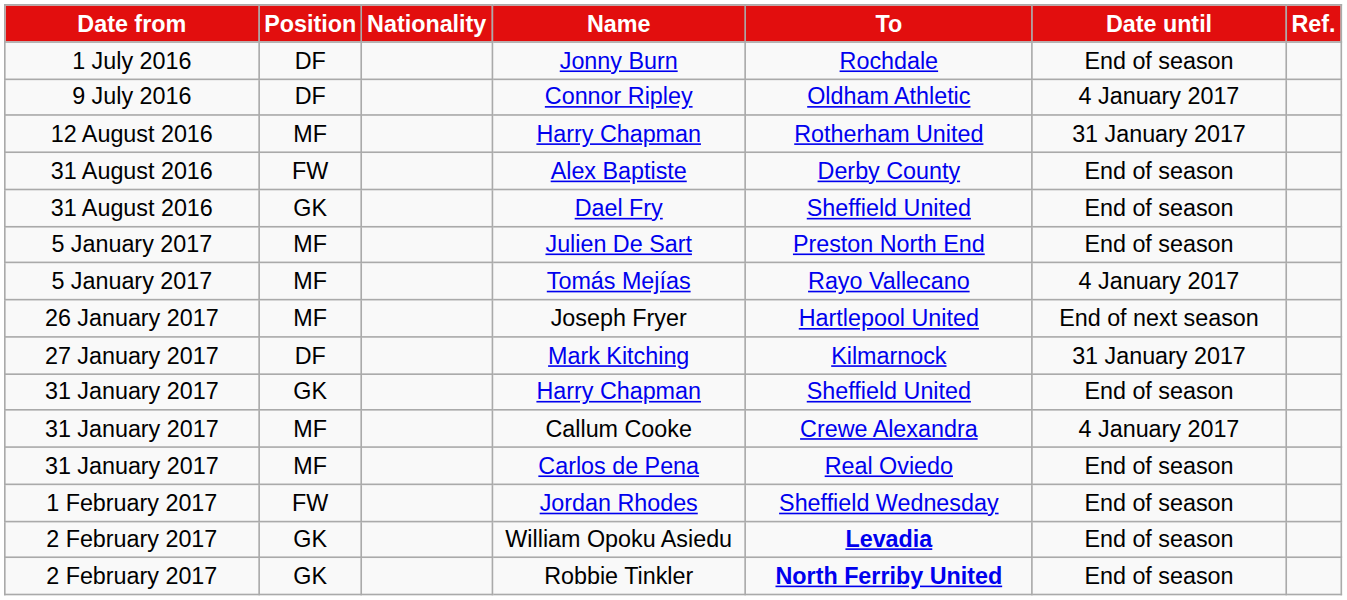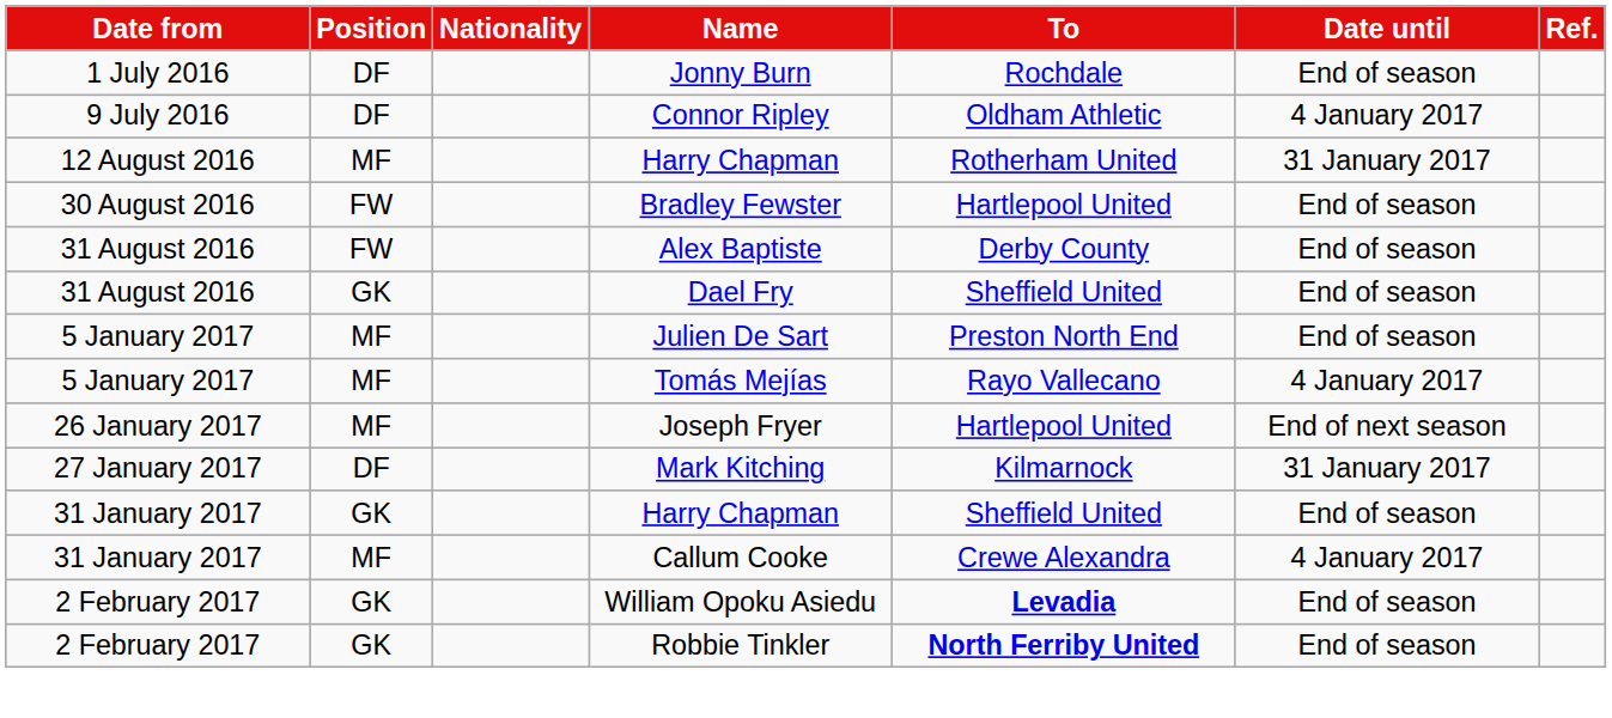 <table class="wikitable"  style="text-align:center; font-size:90%; ">
 <tr>
 <th style="background:#E20E0E; color:white; width:150px;">Date from</th>
 <th style="background:#E20E0E; color:white; width:50px;">Position</th>
 <th style="background:#E20E0E; color:white; width:50px;">Nationality</th>
 <th style="background:#E20E0E; color:white; width:150px;">Name</th>
 <th style="background:#E20E0E; color:white; width:170px;">To</th>
 <th style="background:#E20E0E; color:white; width:150px;">Date until</th>
 <th style="background:#E20E0E; color:white; width:25px;">Ref.</th>
 </tr>
 <tr>
 <td>1 July 2016</td>
 <td>DF</td>
 <td></td>
 <td><a href='#'>Jonny Burn</a></td>
 <td> <a href='#'>Rochdale</a></td>
 <td>End of season</td>
 <td></td>
 </tr>
 <tr>
 <td>9 July 2016</td>
 <td>DF</td>
 <td></td>
 <td><a href='#'>Connor Ripley</a></td>
 <td> <a href='#'>Oldham Athletic</a></td>
 <td>4 January 2017</td>
 <td></td>
 </tr>
 <tr>
 <td>12 August 2016</td>
 <td>MF</td>
 <td></td>
 <td><a href='#'>Harry Chapman</a></td>
 <td> <a href='#'>Rotherham United</a></td>
 <td>31 January 2017</td>
+<td></td>
+</tr>
+<tr>
+<td>30 August 2016</td>
+<td>FW</td>
+<td></td>
+<td><a href='#'>Bradley Fewster</a></td>
+<td> <a href='#'>Hartlepool United</a></td>
+<td>End of season</td>
 <td></td>
 </tr>
 <tr>
 <td>31 August 2016</td>
 <td>FW</td>
 <td></td>
 <td><a href='#'>Alex Baptiste</a></td>
 <td> <a href='#'>Derby County</a></td>
 <td>End of season</td>
 <td></td>
 </tr>
 <tr>
 <td>31 August 2016</td>
 <td>GK</td>
 <td></td>
 <td><a href='#'>Dael Fry</a></td>
 <td> <a href='#'>Sheffield United</a></td>
 <td>End of season</td>
 <td></td>
 </tr>
 <tr>
 <td>5 January 2017</td>
 <td>MF</td>
 <td></td>
 <td><a href='#'>Julien De Sart</a></td>
 <td> <a href='#'>Preston North End</a></td>
 <td>End of season</td>
 <td></td>
 </tr>
 <tr>
 <td>5 January 2017</td>
 <td>MF</td>
 <td></td>
 <td><a href='#'>Tomás Mejías</a></td>
 <td> <a href='#'>Rayo Vallecano</a></td>
 <td>4 January 2017</td>
 <td></td>
 </tr>
 <tr>
 <td>26 January 2017</td>
 <td>MF</td>
 <td></td>
 <td>Joseph Fryer</td>
 <td> <a href='#'>Hartlepool United</a></td>
 <td>End of next season</td>
 <td></td>
 </tr>
 <tr>
 <td>27 January 2017</td>
 <td>DF</td>
 <td></td>
 <td><a href='#'>Mark Kitching</a></td>
 <td> <a href='#'>Kilmarnock</a></td>
 <td>31 January 2017</td>
 <td></td>
 </tr>
 <tr>
 <td>31 January 2017</td>
 <td>GK</td>
 <td></td>
 <td><a href='#'>Harry Chapman</a></td>
 <td> <a href='#'>Sheffield United</a></td>
 <td>End of season</td>
 <td></td>
 </tr>
 <tr>
 <td>31 January 2017</td>
 <td>MF</td>
 <td></td>
 <td>Callum Cooke</td>
 <td> <a href='#'>Crewe Alexandra</a></td>
 <td>4 January 2017</td>
 <td></td>
 </tr>
 <tr>
-<td>31 January 2017</td>
-<td>MF</td>
-<td></td>
-<td><a href='#'>Carlos de Pena</a></td>
-<td> <a href='#'>Real Oviedo</a></td>
-<td>End of season</td>
-<td></td>
-</tr>
-<tr>
-<td>1 February 2017</td>
-<td>FW</td>
-<td></td>
-<td><a href='#'>Jordan Rhodes</a></td>
-<td> <a href='#'>Sheffield Wednesday</a></td>
-<td>End of season</td>
-<td></td>
-</tr>
-<tr>
 <td>2 February 2017</td>
 <td>GK</td>
 <td></td>
 <td>William Opoku Asiedu</td>
 <td><strong> <a href='#'>Levadia</a></strong></td>
 <td>End of season</td>
 <td></td>
 </tr>
 <tr>
 <td>2 February 2017</td>
 <td>GK</td>
 <td></td>
 <td>Robbie Tinkler</td>
 <td><strong> <a href='#'>North Ferriby United</a></strong></td>
 <td>End of season</td>
 <td></td>
 </tr>
 </table>
